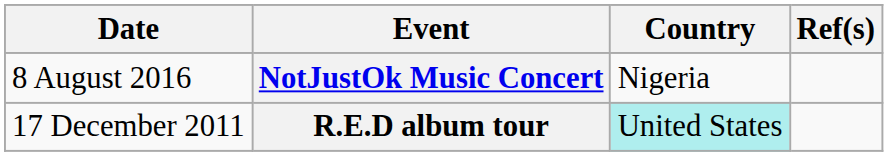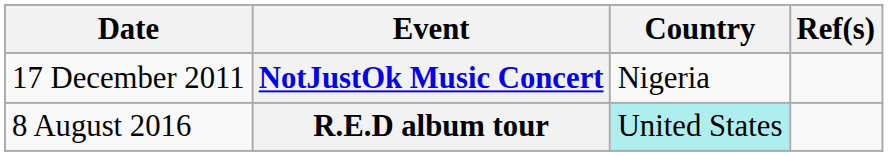 <table class="wikitable">
 <tr>
 <th>Date</th>
 <th>Event</th>
 <th>Country</th>
 <th>Ref(s)</th>
 </tr>
 <tr>
-<td>8 August 2016</td>
+<td>17 December 2011</td>
 <th scope="row"><a href='#'>NotJustOk Music Concert</a></th>
 <td>Nigeria</td>
 <td></td>
 </tr>
 <tr>
-<td>17 December 2011</td>
+<td>8 August 2016</td>
 <th scope="row">R.E.D album tour</th>
 <td style="background: paleturquoise;">United States</td>
 <td></td>
 </tr>
 </table>
